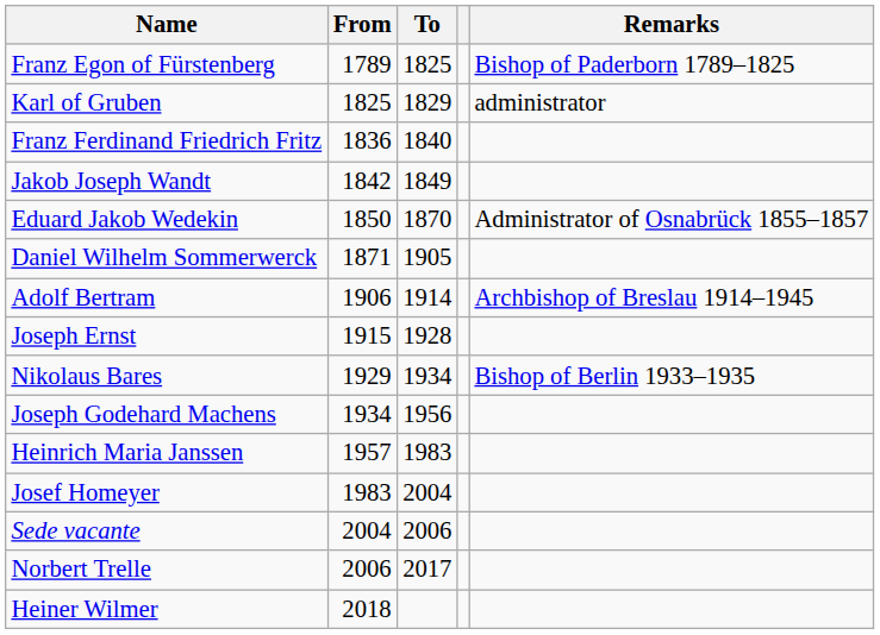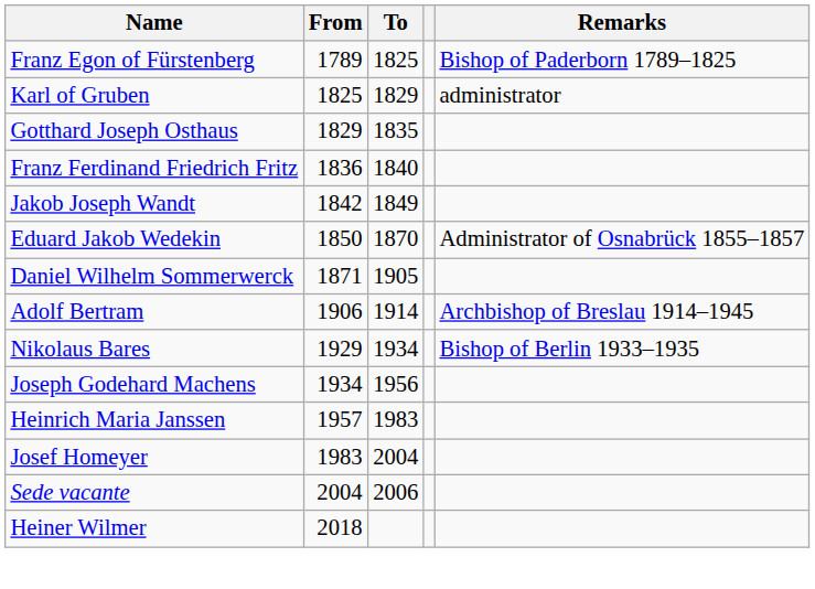 <table class="wikitable">
 <tr>
 <th bgcolor="silver">Name</th>
 <th bgcolor="silver">From</th>
 <th bgcolor="silver">To</th>
 <th bgcolor="white"></th>
 <th bgcolor="silver">Remarks</th>
 </tr>
 <tr>
 <td><a href='#'>Franz Egon of Fürstenberg</a></td>
 <td align="right">1789</td>
 <td align="right">1825</td>
 <td></td>
 <td align="left"><a href='#'>Bishop of Paderborn</a> 1789–1825</td>
 </tr>
 <tr>
 <td><a href='#'>Karl of Gruben</a></td>
 <td align="right">1825</td>
 <td align="right">1829</td>
 <td align="right"></td>
 <td align="left">administrator</td>
+</tr>
+<tr>
+<td><a href='#'>Gotthard Joseph Osthaus</a></td>
+<td align="right">1829</td>
+<td align="right">1835</td>
+<td></td>
+<td align="left"></td>
 </tr>
 <tr>
 <td><a href='#'>Franz Ferdinand Friedrich Fritz</a></td>
 <td align="right">1836</td>
 <td align="right">1840</td>
 <td></td>
 <td align="left"></td>
 </tr>
 <tr>
 <td><a href='#'>Jakob Joseph Wandt</a></td>
 <td align="right">1842</td>
 <td align="right">1849</td>
 <td></td>
 <td align="left"></td>
 </tr>
 <tr>
 <td><a href='#'>Eduard Jakob Wedekin</a></td>
 <td align="right">1850</td>
 <td align="right">1870</td>
 <td></td>
 <td align="left">Administrator of <a href='#'>Osnabrück</a> 1855–1857</td>
 </tr>
 <tr>
 <td><a href='#'>Daniel Wilhelm Sommerwerck</a></td>
 <td align="right">1871</td>
 <td align="right">1905</td>
 <td></td>
 <td align="left"></td>
 </tr>
 <tr>
 <td><a href='#'>Adolf Bertram</a></td>
 <td align="right">1906</td>
 <td align="right">1914</td>
 <td></td>
 <td align="left"><a href='#'>Archbishop of Breslau</a> 1914–1945</td>
 </tr>
 <tr>
-<td><a href='#'>Joseph Ernst</a></td>
-<td align="right">1915</td>
-<td align="right">1928</td>
-<td></td>
-<td align="left"></td>
-</tr>
-<tr>
 <td><a href='#'>Nikolaus Bares</a></td>
 <td align="right">1929</td>
 <td align="right">1934</td>
 <td></td>
 <td align="left"><a href='#'>Bishop of Berlin</a> 1933–1935</td>
 </tr>
 <tr>
 <td><a href='#'>Joseph Godehard Machens</a></td>
 <td align="right">1934</td>
 <td align="right">1956</td>
 <td></td>
 <td align="left"></td>
 </tr>
 <tr>
 <td><a href='#'>Heinrich Maria Janssen</a></td>
 <td align="right">1957</td>
 <td align="right">1983</td>
 <td></td>
 <td align="left"></td>
 </tr>
 <tr>
 <td><a href='#'>Josef Homeyer</a></td>
 <td align="right">1983</td>
 <td align="right">2004</td>
 <td></td>
 <td align="left"></td>
 </tr>
 <tr>
 <td><em><a href='#'>Sede vacante</a></em></td>
 <td align="right">2004</td>
 <td align="right">2006</td>
 <td align="right"></td>
 <td align="left"></td>
 </tr>
 <tr>
-<td><a href='#'>Norbert Trelle</a></td>
-<td align="right">2006</td>
-<td align="right">2017</td>
-<td></td>
-<td align="left"></td>
-</tr>
-<tr>
 <td><a href='#'>Heiner Wilmer</a></td>
 <td align="right">2018</td>
 <td align="right"> </td>
 <td></td>
 <td align="left"></td>
 </tr>
 </table>
